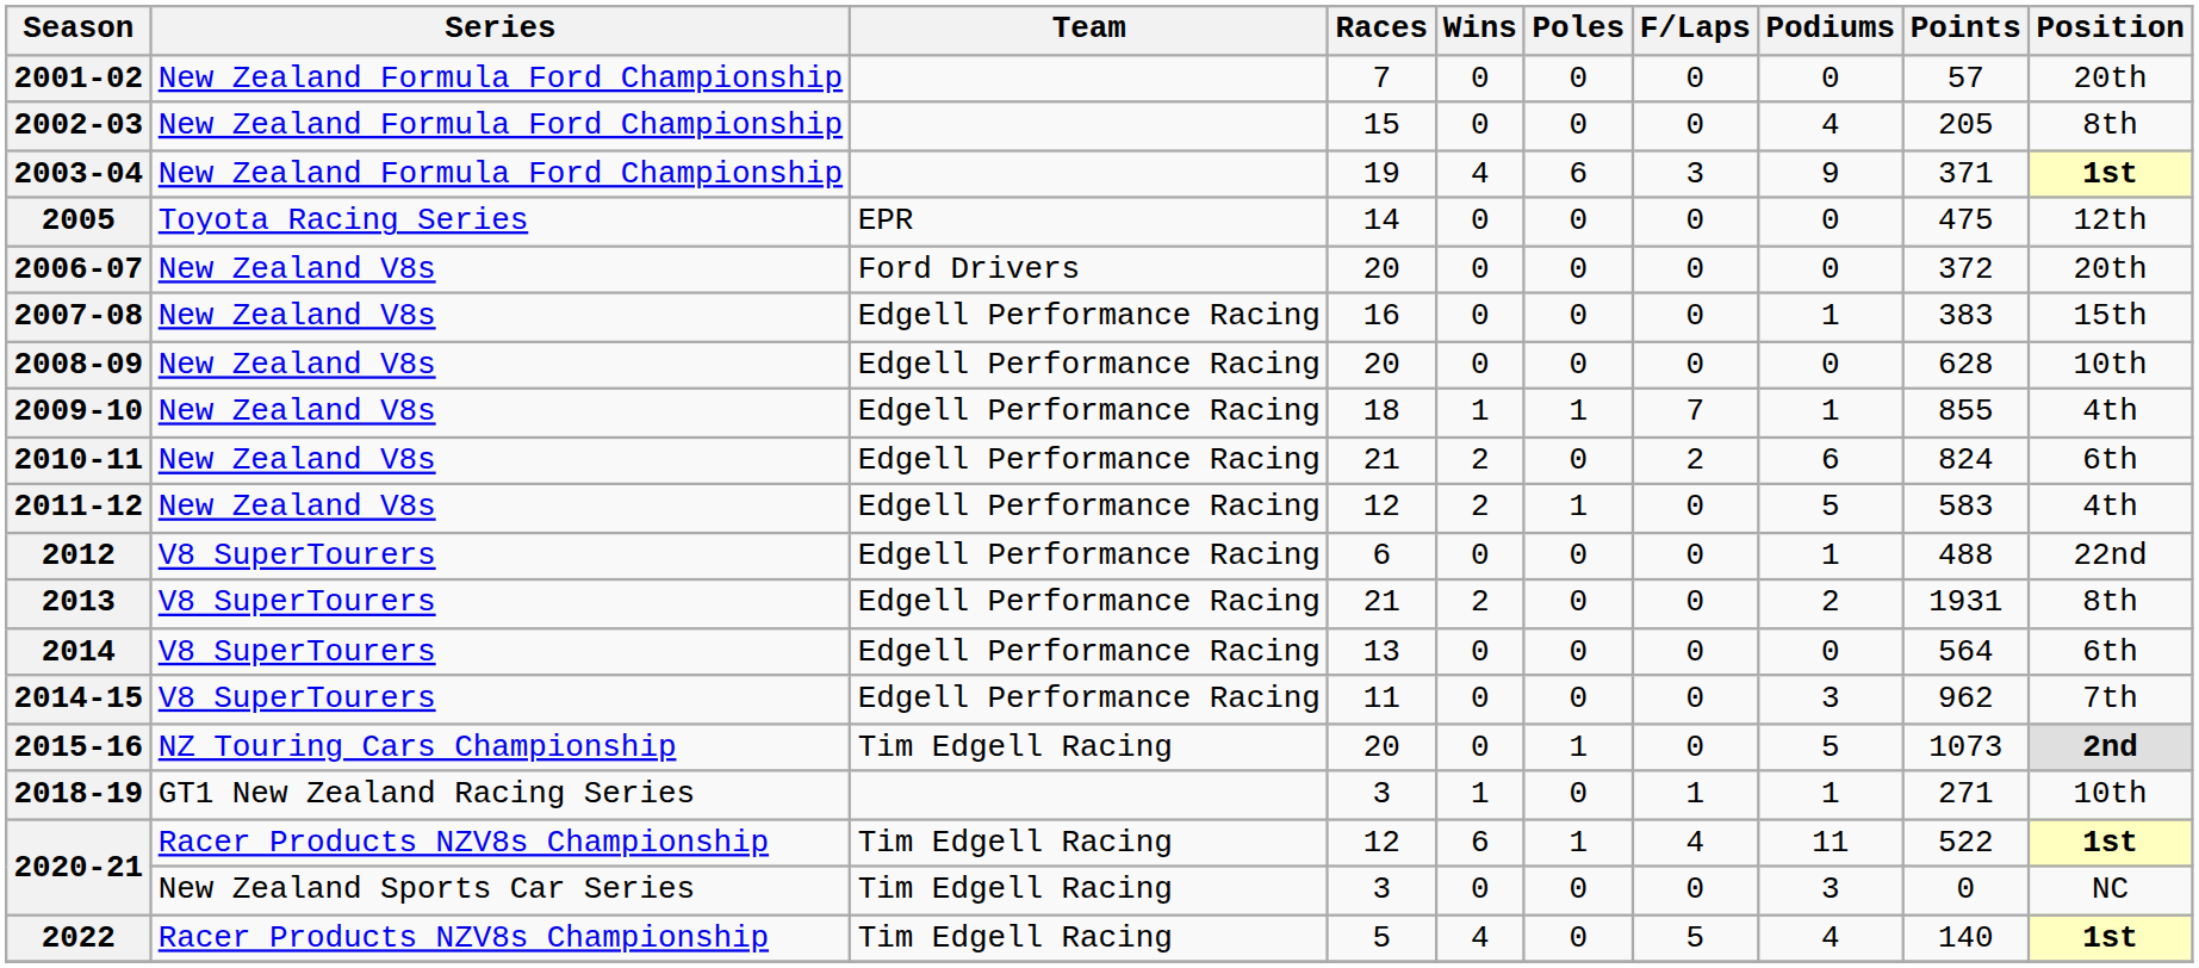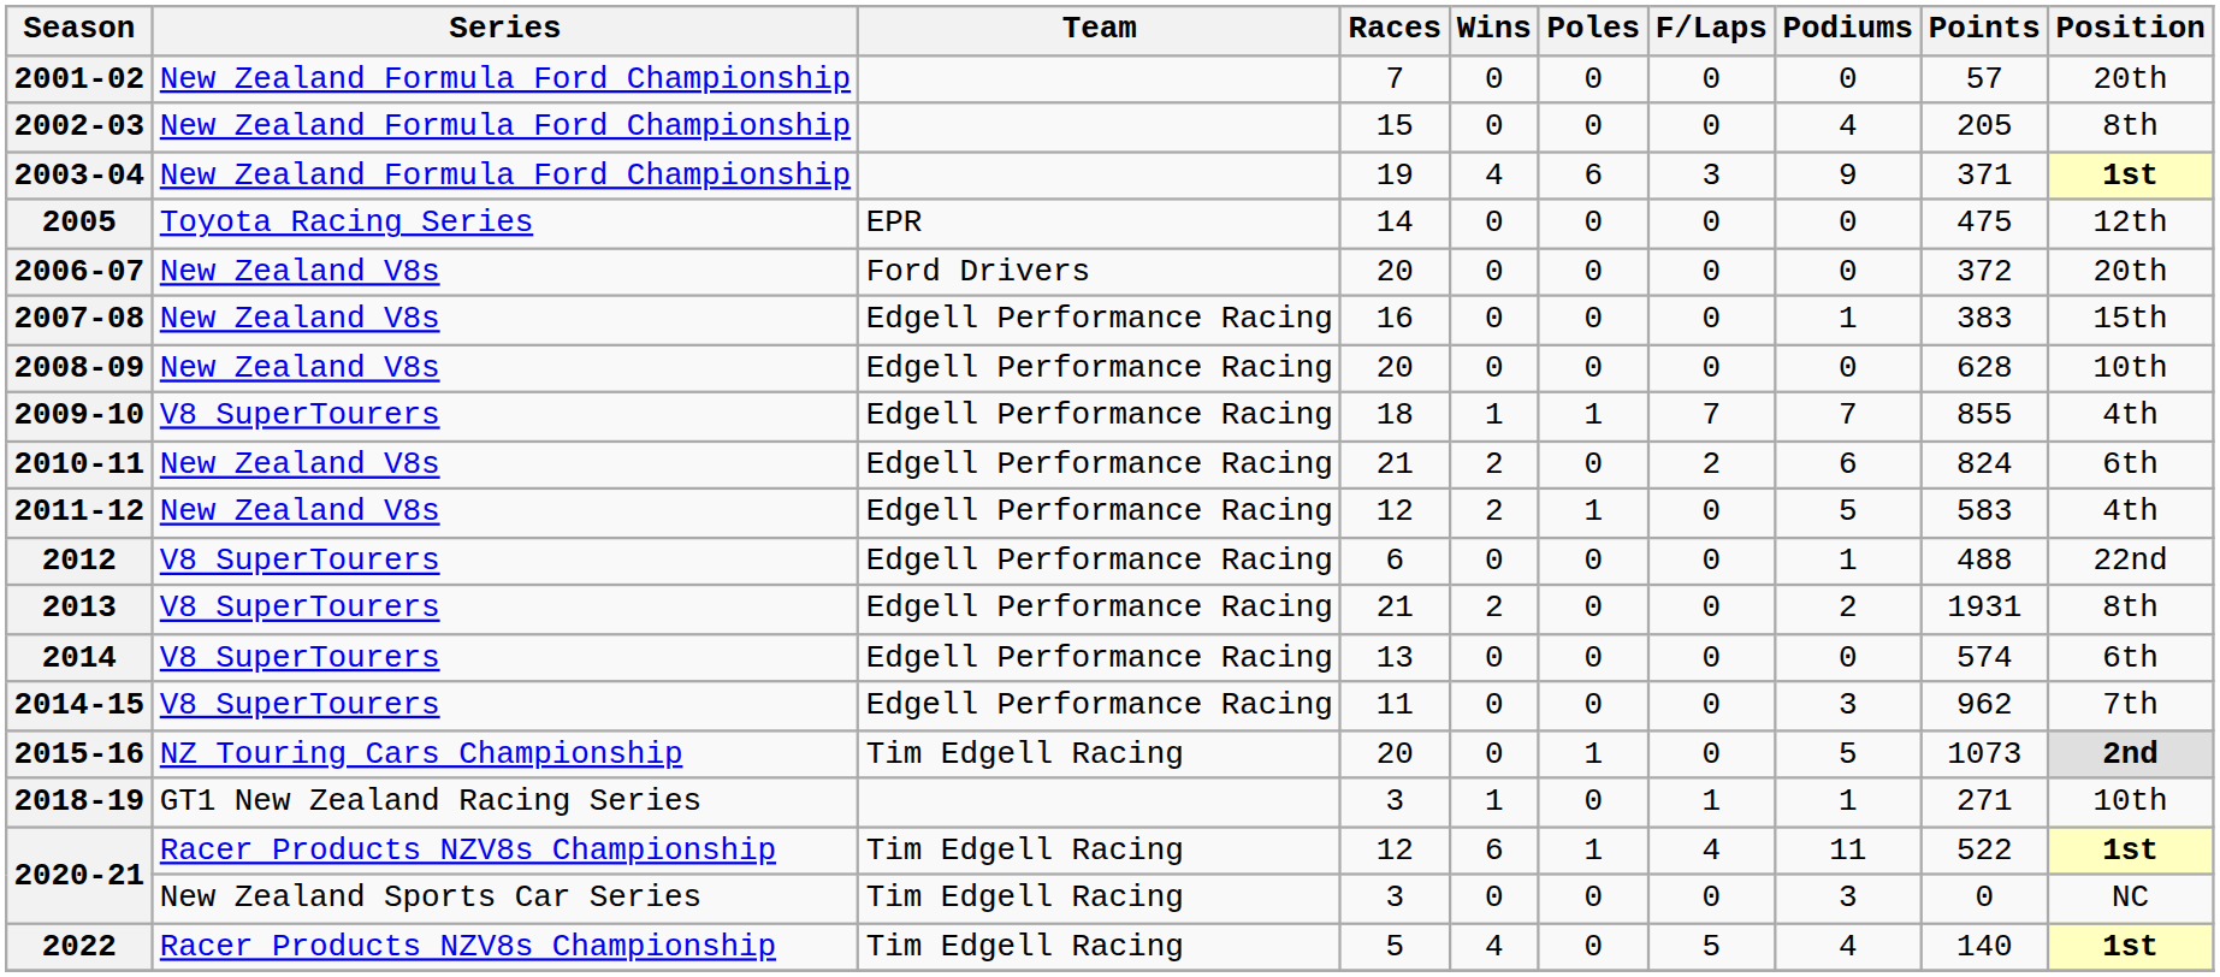 <table class="wikitable" style="font-size: 87%; text-align:center">
 <tr>
 <th>Season</th>
 <th>Series</th>
 <th>Team</th>
 <th>Races</th>
 <th>Wins</th>
 <th>Poles</th>
 <th>F/Laps</th>
 <th>Podiums</th>
 <th>Points</th>
 <th>Position</th>
 </tr>
 <tr>
 <th>2001-02</th>
 <td align=left><a href='#'>New Zealand Formula Ford Championship</a></td>
 <td align=left></td>
 <td>7</td>
 <td>0</td>
 <td>0</td>
 <td>0</td>
 <td>0</td>
 <td>57</td>
 <td>20th</td>
 </tr>
 <tr>
 <th>2002-03</th>
 <td align=left><a href='#'>New Zealand Formula Ford Championship</a></td>
 <td align=left></td>
 <td>15</td>
 <td>0</td>
 <td>0</td>
 <td>0</td>
 <td>4</td>
 <td>205</td>
 <td>8th</td>
 </tr>
 <tr>
 <th>2003-04</th>
 <td align=left><a href='#'>New Zealand Formula Ford Championship</a></td>
 <td align=left></td>
 <td>19</td>
 <td>4</td>
 <td>6</td>
 <td>3</td>
 <td>9</td>
 <td>371</td>
 <td style="background:#FFFFBF;"><strong>1st</strong></td>
 </tr>
 <tr>
 <th>2005</th>
 <td align=left><a href='#'>Toyota Racing Series</a></td>
 <td align=left>EPR</td>
 <td>14</td>
 <td>0</td>
 <td>0</td>
 <td>0</td>
 <td>0</td>
 <td>475</td>
 <td>12th</td>
 </tr>
 <tr>
 <th>2006-07</th>
 <td align=left><a href='#'>New Zealand V8s</a></td>
 <td align=left>Ford Drivers</td>
 <td>20</td>
 <td>0</td>
 <td>0</td>
 <td>0</td>
 <td>0</td>
 <td>372</td>
 <td>20th</td>
 </tr>
 <tr>
 <th>2007-08</th>
 <td align=left><a href='#'>New Zealand V8s</a></td>
 <td align=left>Edgell Performance Racing</td>
 <td>16</td>
 <td>0</td>
 <td>0</td>
 <td>0</td>
 <td>1</td>
 <td>383</td>
 <td>15th</td>
 </tr>
 <tr>
 <th>2008-09</th>
 <td align=left><a href='#'>New Zealand V8s</a></td>
 <td align=left>Edgell Performance Racing</td>
 <td>20</td>
 <td>0</td>
 <td>0</td>
 <td>0</td>
 <td>0</td>
 <td>628</td>
 <td>10th</td>
 </tr>
 <tr>
 <th>2009-10</th>
-<td align=left><a href='#'>New Zealand V8s</a></td>
+<td align=left><a href='#'>V8 SuperTourers</a></td>
 <td align=left>Edgell Performance Racing</td>
 <td>18</td>
 <td>1</td>
 <td>1</td>
 <td>7</td>
-<td>1</td>
+<td>7</td>
 <td>855</td>
 <td>4th</td>
 </tr>
 <tr>
 <th>2010-11</th>
 <td align=left><a href='#'>New Zealand V8s</a></td>
 <td align=left>Edgell Performance Racing</td>
 <td>21</td>
 <td>2</td>
 <td>0</td>
 <td>2</td>
 <td>6</td>
 <td>824</td>
 <td>6th</td>
 </tr>
 <tr>
 <th>2011-12</th>
 <td align=left><a href='#'>New Zealand V8s</a></td>
 <td align=left>Edgell Performance Racing</td>
 <td>12</td>
 <td>2</td>
 <td>1</td>
 <td>0</td>
 <td>5</td>
 <td>583</td>
 <td>4th</td>
 </tr>
 <tr>
 <th>2012</th>
 <td align=left><a href='#'>V8 SuperTourers</a></td>
 <td align=left>Edgell Performance Racing</td>
 <td>6</td>
 <td>0</td>
 <td>0</td>
 <td>0</td>
 <td>1</td>
 <td>488</td>
 <td>22nd</td>
 </tr>
 <tr>
 <th>2013</th>
 <td align=left><a href='#'>V8 SuperTourers</a></td>
 <td align=left>Edgell Performance Racing</td>
 <td>21</td>
 <td>2</td>
 <td>0</td>
 <td>0</td>
 <td>2</td>
 <td>1931</td>
 <td>8th</td>
 </tr>
 <tr>
 <th>2014</th>
 <td align=left><a href='#'>V8 SuperTourers</a></td>
 <td align=left>Edgell Performance Racing</td>
 <td>13</td>
 <td>0</td>
 <td>0</td>
 <td>0</td>
 <td>0</td>
-<td>564</td>
+<td>574</td>
 <td>6th</td>
 </tr>
 <tr>
 <th>2014-15</th>
 <td align=left><a href='#'>V8 SuperTourers</a></td>
 <td align=left>Edgell Performance Racing</td>
 <td>11</td>
 <td>0</td>
 <td>0</td>
 <td>0</td>
 <td>3</td>
 <td>962</td>
 <td>7th</td>
 </tr>
 <tr>
 <th>2015-16</th>
 <td align=left><a href='#'>NZ Touring Cars Championship</a></td>
 <td align=left>Tim Edgell Racing</td>
 <td>20</td>
 <td>0</td>
 <td>1</td>
 <td>0</td>
 <td>5</td>
 <td>1073</td>
 <td style="background:#dfdfdf;"><strong>2nd</strong></td>
 </tr>
 <tr>
 <th>2018-19</th>
 <td align=left>GT1 New Zealand Racing Series</td>
 <td align=left></td>
 <td>3</td>
 <td>1</td>
 <td>0</td>
 <td>1</td>
 <td>1</td>
 <td>271</td>
 <td>10th</td>
 </tr>
 <tr>
 <th rowspan=2>2020-21</th>
 <td align=left><a href='#'>Racer Products NZV8s Championship</a></td>
 <td align=left>Tim Edgell Racing</td>
 <td>12</td>
 <td>6</td>
 <td>1</td>
 <td>4</td>
 <td>11</td>
 <td>522</td>
 <td style="background:#FFFFBF;"><strong>1st</strong></td>
 </tr>
 <tr>
 <td align=left>New Zealand Sports Car Series</td>
 <td align=left>Tim Edgell Racing</td>
 <td>3</td>
 <td>0</td>
 <td>0</td>
 <td>0</td>
 <td>3</td>
 <td>0</td>
 <td>NC</td>
 </tr>
 <tr>
 <th>2022</th>
 <td align=left><a href='#'>Racer Products NZV8s Championship</a></td>
 <td align=left>Tim Edgell Racing</td>
 <td>5</td>
 <td>4</td>
 <td>0</td>
 <td>5</td>
 <td>4</td>
 <td>140</td>
 <td style="background:#FFFFBF;"><strong>1st</strong></td>
 </tr>
 <tr>
 </tr>
 </table>
